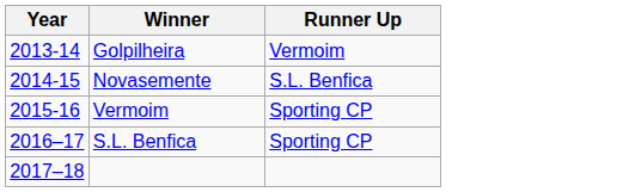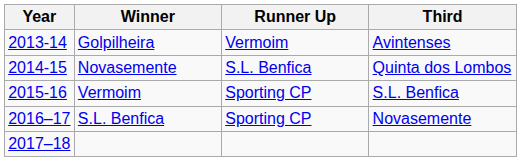 <table class="wikitable sortable">
 <tr>
 <th>Year</th>
 <th width=140px>Winner</th>
 <th width=140px>Runner Up</th>
+<th width=140px>Third</th>
 </tr>
 <tr>
 <td><a href='#'>2013-14</a></td>
 <td><a href='#'>Golpilheira</a></td>
 <td><a href='#'>Vermoim</a></td>
+<td><a href='#'>Avintenses</a></td>
 </tr>
 <tr>
 <td><a href='#'>2014-15</a></td>
 <td><a href='#'>Novasemente</a></td>
 <td><a href='#'>S.L. Benfica</a></td>
+<td><a href='#'>Quinta dos Lombos</a></td>
 </tr>
 <tr>
 <td><a href='#'>2015-16</a></td>
 <td><a href='#'>Vermoim</a></td>
 <td><a href='#'>Sporting CP</a></td>
+<td><a href='#'>S.L. Benfica</a></td>
 </tr>
 <tr>
 <td><a href='#'>2016–17</a></td>
 <td><a href='#'>S.L. Benfica</a></td>
 <td><a href='#'>Sporting CP</a></td>
+<td><a href='#'>Novasemente</a></td>
 </tr>
 <tr>
 <td><a href='#'>2017–18</a></td>
 <td></td>
 <td></td>
+<td></td>
 </tr>
 </table>
